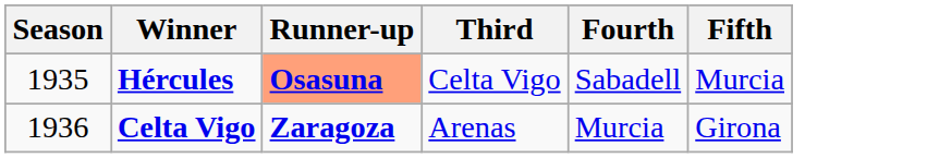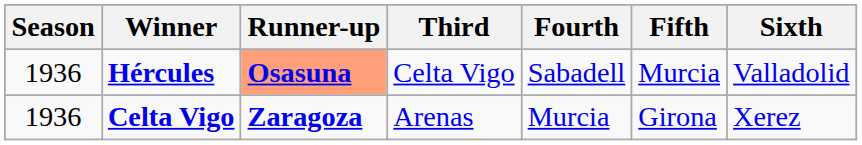 <table class="wikitable">
 <tr>
 <th>Season</th>
 <th>Winner</th>
 <th>Runner-up</th>
 <th>Third</th>
 <th>Fourth</th>
 <th>Fifth</th>
+<th>Sixth</th>
 </tr>
 <tr>
-<td align=center>1935</td>
+<td align=center>1936</td>
 <td><strong><a href='#'>Hércules</a></strong></td>
 <td style="background: lightsalmon;"><strong><a href='#'>Osasuna</a></strong></td>
 <td><a href='#'>Celta Vigo</a></td>
 <td><a href='#'>Sabadell</a></td>
 <td><a href='#'>Murcia</a></td>
+<td><a href='#'>Valladolid</a></td>
 </tr>
 <tr>
 <td align=center>1936</td>
 <td><strong><a href='#'>Celta Vigo</a></strong></td>
 <td><strong><a href='#'>Zaragoza</a></strong></td>
 <td><a href='#'>Arenas</a></td>
 <td><a href='#'>Murcia</a></td>
 <td><a href='#'>Girona</a></td>
+<td><a href='#'>Xerez</a></td>
 </tr>
 </table>
